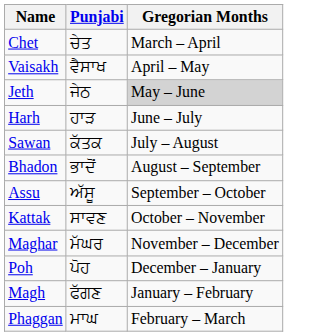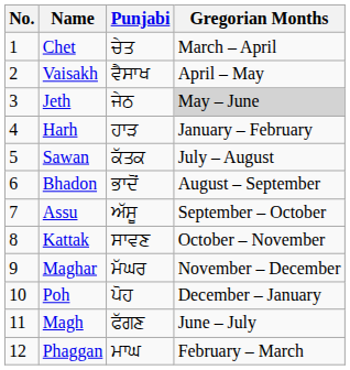 <table class="wikitable">
 <tr>
+<th>No.</th>
 <th>Name</th>
 <th><a href='#'>Punjabi</a></th>
 <th>Gregorian Months</th>
 </tr>
 <tr>
+<td>1</td>
 <td><a href='#'>Chet</a></td>
 <td>ਚੇਤ</td>
 <td>March – April</td>
 </tr>
 <tr>
+<td>2</td>
 <td><a href='#'>Vaisakh</a></td>
 <td>ਵੈਸਾਖ</td>
 <td>April – May</td>
 </tr>
 <tr>
+<td>3</td>
 <td><a href='#'>Jeth</a></td>
 <td>ਜੇਠ</td>
 <td style="background: lightgrey;">May – June</td>
 </tr>
 <tr>
+<td>4</td>
 <td><a href='#'>Harh</a></td>
 <td>ਹਾੜ</td>
-<td>June – July</td>
+<td>January – February</td>
 </tr>
 <tr>
+<td>5</td>
 <td><a href='#'>Sawan</a></td>
 <td>ਕੱਤਕ</td>
 <td>July – August</td>
 </tr>
 <tr>
+<td>6</td>
 <td><a href='#'>Bhadon</a></td>
 <td>ਭਾਦੋਂ</td>
 <td>August – September</td>
 </tr>
 <tr>
+<td>7</td>
 <td><a href='#'>Assu</a></td>
 <td>ਅੱਸੂ</td>
 <td>September – October</td>
 </tr>
 <tr>
+<td>8</td>
 <td><a href='#'>Kattak</a></td>
 <td>ਸਾਵਣ</td>
 <td>October – November</td>
 </tr>
 <tr>
+<td>9</td>
 <td><a href='#'>Maghar</a></td>
 <td>ਮੱਘਰ</td>
 <td>November – December</td>
 </tr>
 <tr>
+<td>10</td>
 <td><a href='#'>Poh</a></td>
 <td>ਪੋਹ</td>
 <td>December – January</td>
 </tr>
 <tr>
+<td>11</td>
 <td><a href='#'>Magh</a></td>
 <td>ਫੱਗਣ</td>
-<td>January – February</td>
+<td>June – July</td>
 </tr>
 <tr>
+<td>12</td>
 <td><a href='#'>Phaggan</a></td>
 <td>ਮਾਘ</td>
 <td>February – March</td>
 </tr>
 </table>
